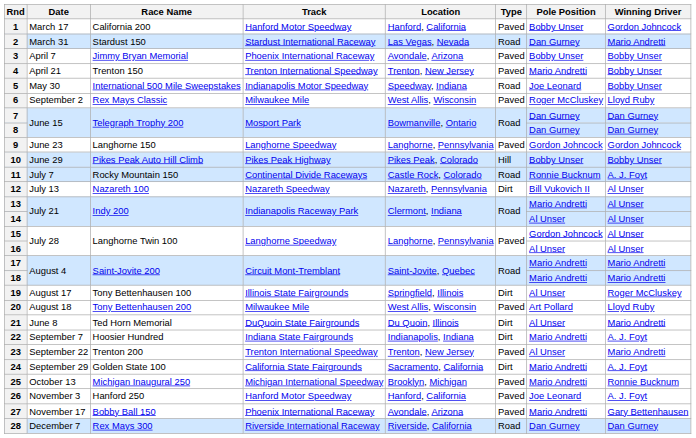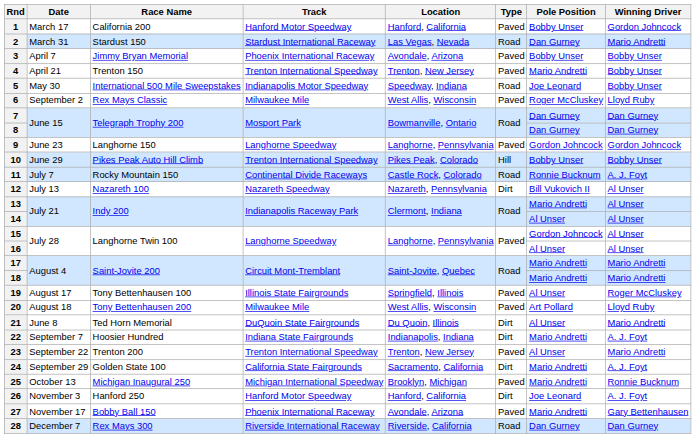 <table class="wikitable" style="font-size:85%">
 <tr>
 <th>Rnd</th>
 <th>Date</th>
 <th>Race Name</th>
 <th>Track</th>
 <th>Location</th>
 <th>Type</th>
 <th>Pole Position</th>
 <th>Winning Driver</th>
 </tr>
 <tr style="background:#FFFFFF;">
 <th>1</th>
 <td>March 17</td>
 <td> California 200</td>
 <td><a href='#'>Hanford Motor Speedway</a></td>
 <td><a href='#'>Hanford</a>, <a href='#'>California</a></td>
 <td>Paved</td>
 <td> <a href='#'>Bobby Unser</a></td>
 <td> <a href='#'>Gordon Johncock</a></td>
 </tr>
 <tr style="background:#D0E7FF;">
 <th>2</th>
 <td>March 31</td>
 <td> Stardust 150</td>
 <td><a href='#'>Stardust International Raceway</a></td>
 <td><a href='#'>Las Vegas</a>, <a href='#'>Nevada</a></td>
 <td>Road</td>
 <td> <a href='#'>Dan Gurney</a></td>
 <td> <a href='#'>Mario Andretti</a></td>
 </tr>
 <tr style="background:#FFFFFF;">
 <th>3</th>
 <td>April 7</td>
 <td> <a href='#'>Jimmy Bryan Memorial</a></td>
 <td><a href='#'>Phoenix International Raceway</a></td>
 <td><a href='#'>Avondale</a>, <a href='#'>Arizona</a></td>
 <td>Paved</td>
 <td> <a href='#'>Bobby Unser</a></td>
 <td> <a href='#'>Bobby Unser</a></td>
 </tr>
 <tr style="background:#FFFFFF;">
 <th>4</th>
 <td>April 21</td>
 <td> Trenton 150</td>
 <td><a href='#'>Trenton International Speedway</a></td>
 <td><a href='#'>Trenton</a>, <a href='#'>New Jersey</a></td>
 <td>Paved</td>
 <td> <a href='#'>Mario Andretti</a></td>
 <td> <a href='#'>Bobby Unser</a></td>
 </tr>
 <tr style="background:#FFFFFF;">
 <th>5</th>
 <td>May 30</td>
 <td> <a href='#'>International 500 Mile Sweepstakes</a></td>
 <td><a href='#'>Indianapolis Motor Speedway</a></td>
 <td><a href='#'>Speedway</a>, <a href='#'>Indiana</a></td>
 <td>Road</td>
 <td> <a href='#'>Joe Leonard</a></td>
 <td> <a href='#'>Bobby Unser</a></td>
 </tr>
 <tr style="background:#FFFFFF;">
 <th>6</th>
 <td>September 2</td>
 <td> <a href='#'>Rex Mays Classic</a></td>
 <td><a href='#'>Milwaukee Mile</a></td>
 <td><a href='#'>West Allis</a>, <a href='#'>Wisconsin</a></td>
 <td>Paved</td>
 <td> <a href='#'>Roger McCluskey</a></td>
 <td> <a href='#'>Lloyd Ruby</a></td>
 </tr>
 <tr style="background:#D0E7FF;">
 <th>7</th>
 <td rowspan=2>June 15</td>
 <td rowspan=2> <a href='#'>Telegraph Trophy 200</a></td>
 <td rowspan=2><a href='#'>Mosport Park</a></td>
 <td rowspan=2><a href='#'>Bowmanville</a>, <a href='#'>Ontario</a></td>
 <td rowspan=2>Road</td>
 <td> <a href='#'>Dan Gurney</a></td>
 <td> <a href='#'>Dan Gurney</a></td>
 </tr>
 <tr style="background:#D0E7FF;">
 <th>8</th>
 <td> <a href='#'>Dan Gurney</a></td>
 <td> <a href='#'>Dan Gurney</a></td>
 </tr>
 <tr style="background:#FFFFFF;">
 <th>9</th>
 <td>June 23</td>
 <td> Langhorne 150</td>
 <td><a href='#'>Langhorne Speedway</a></td>
 <td><a href='#'>Langhorne</a>, <a href='#'>Pennsylvania</a></td>
 <td>Paved</td>
 <td> <a href='#'>Gordon Johncock</a></td>
 <td> <a href='#'>Gordon Johncock</a></td>
 </tr>
 <tr style="background:#D0E7FF;">
 <th>10</th>
 <td>June 29</td>
 <td> <a href='#'>Pikes Peak Auto Hill Climb</a></td>
-<td><a href='#'>Pikes Peak Highway</a></td>
+<td><a href='#'>Trenton International Speedway</a></td>
 <td><a href='#'>Pikes Peak</a>, <a href='#'>Colorado</a></td>
 <td>Hill</td>
 <td> <a href='#'>Bobby Unser</a></td>
 <td> <a href='#'>Bobby Unser</a></td>
 </tr>
 <tr style="background:#D0E7FF;">
 <th>11</th>
 <td>July 7</td>
 <td> Rocky Mountain 150</td>
 <td><a href='#'>Continental Divide Raceways</a></td>
 <td><a href='#'>Castle Rock</a>, <a href='#'>Colorado</a></td>
 <td>Road</td>
 <td> <a href='#'>Ronnie Bucknum</a></td>
 <td> <a href='#'>A. J. Foyt</a></td>
 </tr>
 <tr style="background:#FFFFFF;">
 <th>12</th>
 <td>July 13</td>
 <td> <a href='#'>Nazareth 100</a></td>
 <td><a href='#'>Nazareth Speedway</a></td>
 <td><a href='#'>Nazareth</a>, <a href='#'>Pennsylvania</a></td>
 <td>Dirt</td>
 <td> <a href='#'>Bill Vukovich II</a></td>
 <td> <a href='#'>Al Unser</a></td>
 </tr>
 <tr style="background:#D0E7FF;">
 <th>13</th>
 <td rowspan=2>July 21</td>
 <td rowspan=2> <a href='#'>Indy 200</a></td>
 <td rowspan=2><a href='#'>Indianapolis Raceway Park</a></td>
 <td rowspan=2><a href='#'>Clermont</a>, <a href='#'>Indiana</a></td>
 <td rowspan=2>Road</td>
 <td> <a href='#'>Mario Andretti</a></td>
 <td> <a href='#'>Al Unser</a></td>
 </tr>
 <tr style="background:#D0E7FF;">
 <th>14</th>
 <td> <a href='#'>Al Unser</a></td>
 <td> <a href='#'>Al Unser</a></td>
 </tr>
 <tr style="background:#FFFFFF;">
 <th>15</th>
 <td rowspan=2>July 28</td>
 <td rowspan=2> Langhorne Twin 100</td>
 <td rowspan=2><a href='#'>Langhorne Speedway</a></td>
 <td rowspan=2><a href='#'>Langhorne</a>, <a href='#'>Pennsylvania</a></td>
 <td rowspan=2>Paved</td>
 <td> <a href='#'>Gordon Johncock</a></td>
 <td> <a href='#'>Al Unser</a></td>
 </tr>
 <tr style="background:#FFFFFF;">
 <th>16</th>
 <td> <a href='#'>Al Unser</a></td>
 <td> <a href='#'>Al Unser</a></td>
 </tr>
 <tr style="background:#D0E7FF;">
 <th>17</th>
 <td rowspan=2>August 4</td>
 <td rowspan=2> <a href='#'>Saint-Jovite 200</a></td>
 <td rowspan=2><a href='#'>Circuit Mont-Tremblant</a></td>
 <td rowspan=2><a href='#'>Saint-Jovite</a>, <a href='#'>Quebec</a></td>
 <td rowspan=2>Road</td>
 <td> <a href='#'>Mario Andretti</a></td>
 <td> <a href='#'>Mario Andretti</a></td>
 </tr>
 <tr style="background:#D0E7FF;">
 <th>18</th>
 <td> <a href='#'>Mario Andretti</a></td>
 <td> <a href='#'>Mario Andretti</a></td>
 </tr>
 <tr style="background:#FFFFFF;">
 <th>19</th>
 <td>August 17</td>
 <td> Tony Bettenhausen 100</td>
 <td><a href='#'>Illinois State Fairgrounds</a></td>
 <td><a href='#'>Springfield</a>, <a href='#'>Illinois</a></td>
-<td>Dirt</td>
+<td>Paved</td>
 <td> <a href='#'>Al Unser</a></td>
 <td> <a href='#'>Roger McCluskey</a></td>
 </tr>
 <tr style="background:#FFFFFF;">
 <th>20</th>
 <td>August 18</td>
 <td> <a href='#'>Tony Bettenhausen 200</a></td>
 <td><a href='#'>Milwaukee Mile</a></td>
 <td><a href='#'>West Allis</a>, <a href='#'>Wisconsin</a></td>
 <td>Paved</td>
 <td> <a href='#'>Art Pollard</a></td>
 <td> <a href='#'>Lloyd Ruby</a></td>
 </tr>
 <tr style="background:#FFFFFF;">
 <th>21</th>
 <td>June 8</td>
 <td> Ted Horn Memorial</td>
 <td><a href='#'>DuQuoin State Fairgrounds</a></td>
 <td><a href='#'>Du Quoin</a>, <a href='#'>Illinois</a></td>
 <td>Dirt</td>
 <td> <a href='#'>Al Unser</a></td>
 <td> <a href='#'>Mario Andretti</a></td>
 </tr>
 <tr style="background:#FFFFFF;">
 <th>22</th>
 <td>September 7</td>
 <td> Hoosier Hundred</td>
 <td><a href='#'>Indiana State Fairgrounds</a></td>
 <td><a href='#'>Indianapolis</a>, <a href='#'>Indiana</a></td>
 <td>Dirt</td>
 <td> <a href='#'>Mario Andretti</a></td>
 <td> <a href='#'>A. J. Foyt</a></td>
 </tr>
 <tr style="background:#FFFFFF;">
 <th>23</th>
 <td>September 22</td>
 <td> Trenton 200</td>
 <td><a href='#'>Trenton International Speedway</a></td>
 <td><a href='#'>Trenton</a>, <a href='#'>New Jersey</a></td>
 <td>Paved</td>
 <td> <a href='#'>Al Unser</a></td>
 <td> <a href='#'>Mario Andretti</a></td>
 </tr>
 <tr style="background:#FFFFFF;">
 <th>24</th>
 <td>September 29</td>
 <td> Golden State 100</td>
 <td><a href='#'>California State Fairgrounds</a></td>
 <td><a href='#'>Sacramento</a>, <a href='#'>California</a></td>
 <td>Dirt</td>
 <td> <a href='#'>Mario Andretti</a></td>
 <td> <a href='#'>A. J. Foyt</a></td>
 </tr>
 <tr style="background:#FFFFFF;">
 <th>25</th>
 <td>October 13</td>
 <td> <a href='#'>Michigan Inaugural 250</a></td>
 <td><a href='#'>Michigan International Speedway</a></td>
 <td><a href='#'>Brooklyn</a>, <a href='#'>Michigan</a></td>
 <td>Paved</td>
 <td> <a href='#'>Mario Andretti</a></td>
 <td> <a href='#'>Ronnie Bucknum</a></td>
 </tr>
 <tr style="background:#FFFFFF;">
 <th>26</th>
 <td>November 3</td>
 <td> Hanford 250</td>
 <td><a href='#'>Hanford Motor Speedway</a></td>
 <td><a href='#'>Hanford</a>, <a href='#'>California</a></td>
-<td>Paved</td>
+<td>Dirt</td>
 <td> <a href='#'>Joe Leonard</a></td>
 <td> <a href='#'>A. J. Foyt</a></td>
 </tr>
 <tr style="background:#FFFFFF;">
 <th>27</th>
 <td>November 17</td>
 <td> <a href='#'>Bobby Ball 150</a></td>
 <td><a href='#'>Phoenix International Raceway</a></td>
 <td><a href='#'>Avondale</a>, <a href='#'>Arizona</a></td>
 <td>Paved</td>
 <td> <a href='#'>Mario Andretti</a></td>
 <td> <a href='#'>Gary Bettenhausen</a></td>
 </tr>
 <tr style="background:#D0E7FF;">
 <th>28</th>
 <td>December 7</td>
 <td> <a href='#'>Rex Mays 300</a></td>
 <td><a href='#'>Riverside International Raceway</a></td>
 <td><a href='#'>Riverside</a>, <a href='#'>California</a></td>
 <td>Road</td>
 <td> <a href='#'>Dan Gurney</a></td>
 <td> <a href='#'>Dan Gurney</a></td>
 </tr>
 </table>
